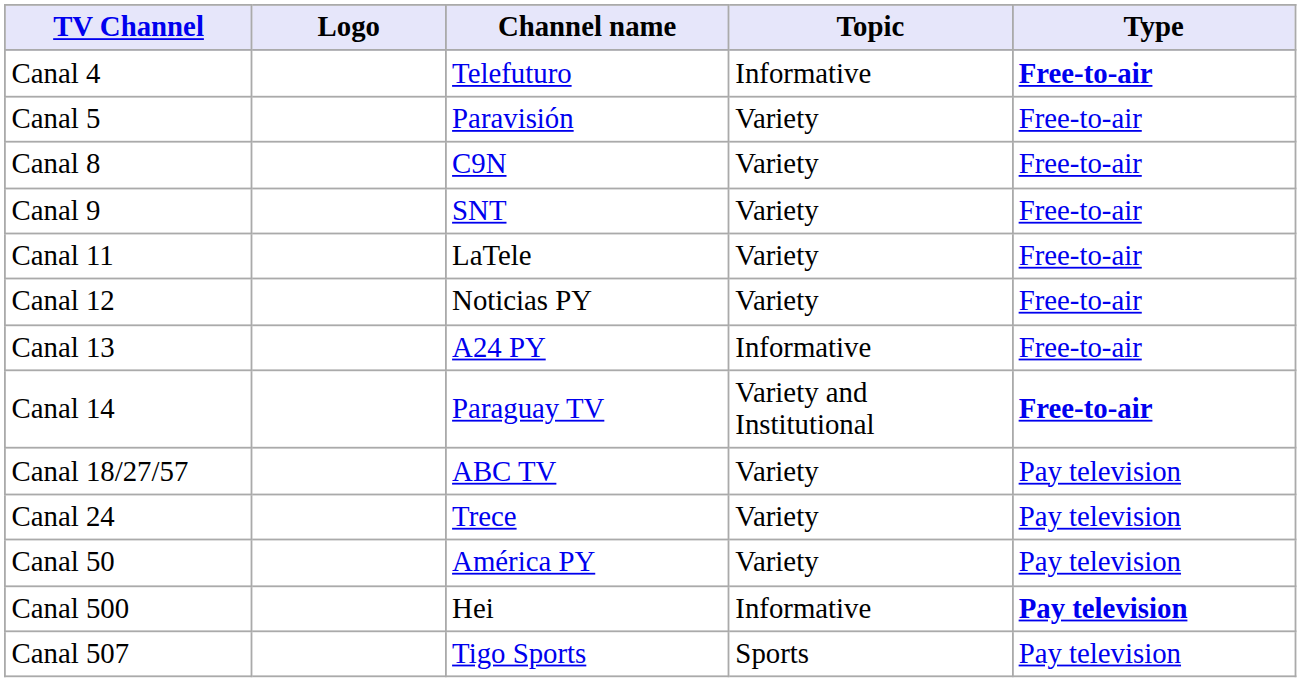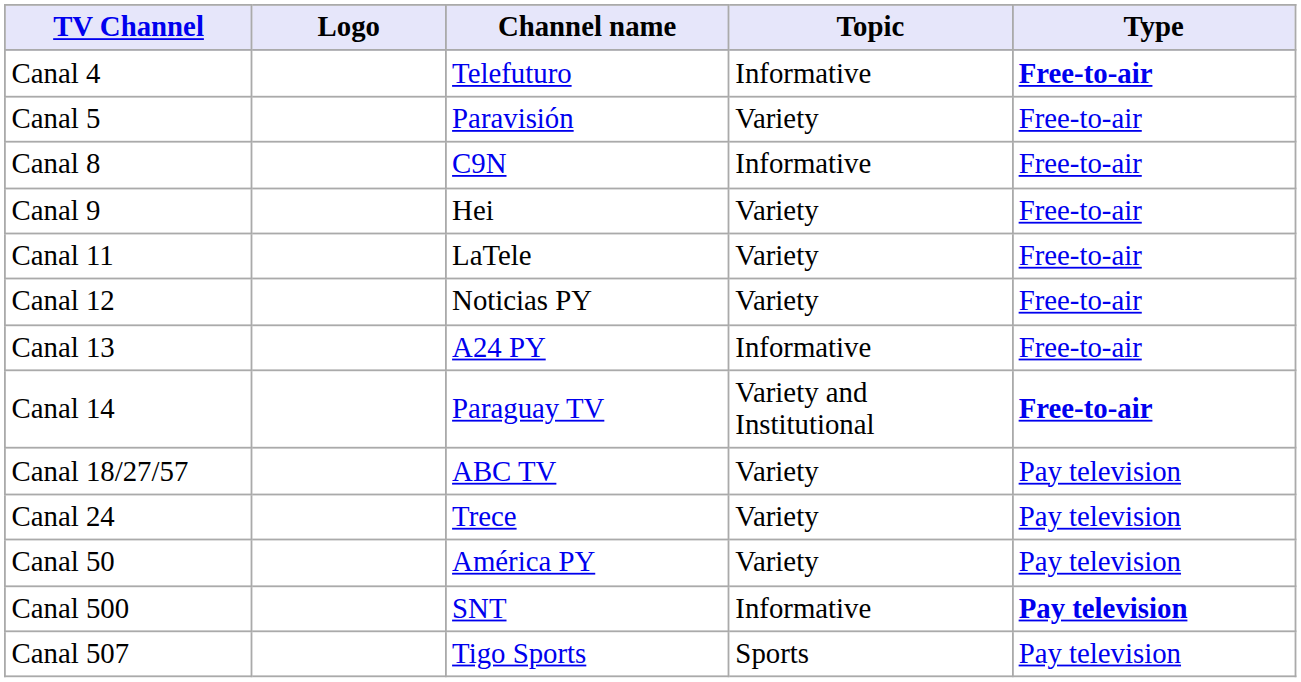 <table class="sortable wikitable" border="0" style="background:#ffffff" align="top">
 <tr>
 <th width="130 px" style="background:Lavender; color:Black"><a href='#'>TV Channel</a></th>
 <th width="100 px" style="background:Lavender; color:Black">Logo</th>
 <th width="150 px" style="background:Lavender; color:Black">Channel name</th>
 <th width="150 px" style="background:Lavender; color:Black">Topic</th>
 <th width="150 px" style="background:Lavender; color:Black">Type</th>
 </tr>
 <tr>
 <td>Canal 4</td>
 <td></td>
 <td><a href='#'>Telefuturo</a></td>
 <td>Informative</td>
 <td><strong><a href='#'>Free-to-air</a></strong></td>
 </tr>
 <tr>
 <td>Canal 5</td>
 <td></td>
 <td><a href='#'>Paravisión</a></td>
 <td>Variety</td>
 <td><a href='#'>Free-to-air</a></td>
 </tr>
 <tr>
 <td>Canal 8</td>
 <td></td>
 <td><a href='#'>C9N</a></td>
-<td>Variety</td>
+<td>Informative</td>
 <td><a href='#'>Free-to-air</a></td>
 </tr>
 <tr>
 <td>Canal 9</td>
 <td></td>
-<td><a href='#'>SNT</a></td>
+<td>Hei</td>
 <td>Variety</td>
 <td><a href='#'>Free-to-air</a></td>
 </tr>
 <tr>
 <td>Canal 11</td>
 <td></td>
 <td>LaTele</td>
 <td>Variety</td>
 <td><a href='#'>Free-to-air</a></td>
 </tr>
 <tr>
 <td>Canal 12</td>
 <td></td>
 <td>Noticias PY</td>
 <td>Variety</td>
 <td><a href='#'>Free-to-air</a></td>
 </tr>
 <tr>
 <td>Canal 13</td>
 <td></td>
 <td><a href='#'>A24 PY</a></td>
 <td>Informative</td>
 <td><a href='#'>Free-to-air</a></td>
 </tr>
 <tr>
 <td>Canal 14</td>
 <td></td>
 <td><a href='#'>Paraguay TV</a></td>
 <td>Variety and Institutional</td>
 <td><strong><a href='#'>Free-to-air</a></strong></td>
 </tr>
 <tr>
 <td>Canal 18/27/57</td>
 <td></td>
 <td><a href='#'>ABC TV</a></td>
 <td>Variety</td>
 <td><a href='#'>Pay television</a></td>
 </tr>
 <tr>
 <td>Canal 24</td>
 <td></td>
 <td><a href='#'>Trece</a></td>
 <td>Variety</td>
 <td><a href='#'>Pay television</a></td>
 </tr>
 <tr>
 <td>Canal 50</td>
 <td></td>
 <td><a href='#'>América PY</a></td>
 <td>Variety</td>
 <td><a href='#'>Pay television</a></td>
 </tr>
 <tr>
 <td>Canal 500</td>
 <td></td>
-<td>Hei</td>
+<td><a href='#'>SNT</a></td>
 <td>Informative</td>
 <td><strong><a href='#'>Pay television</a></strong></td>
 </tr>
 <tr>
 <td>Canal 507</td>
 <td></td>
 <td><a href='#'>Tigo Sports</a></td>
 <td>Sports</td>
 <td><a href='#'>Pay television</a></td>
 </tr>
 </table>
